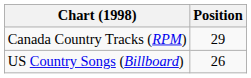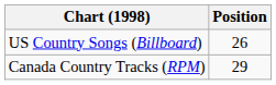 <table class="wikitable sortable">
 <tr>
 <th scope="col">Chart (1998)</th>
 <th scope="col">Position</th>
 </tr>
 <tr>
+<td>US <a href='#'>Country Songs</a> (<em><a href='#'>Billboard</a></em>)</td>
+<td align="center">26</td>
+</tr>
+<tr>
 <td>Canada Country Tracks (<em><a href='#'>RPM</a></em>)</td>
 <td align="center">29</td>
 </tr>
-<tr>
-<td>US <a href='#'>Country Songs</a> (<em><a href='#'>Billboard</a></em>)</td>
-<td align="center">26</td>
-</tr>
 </table>
